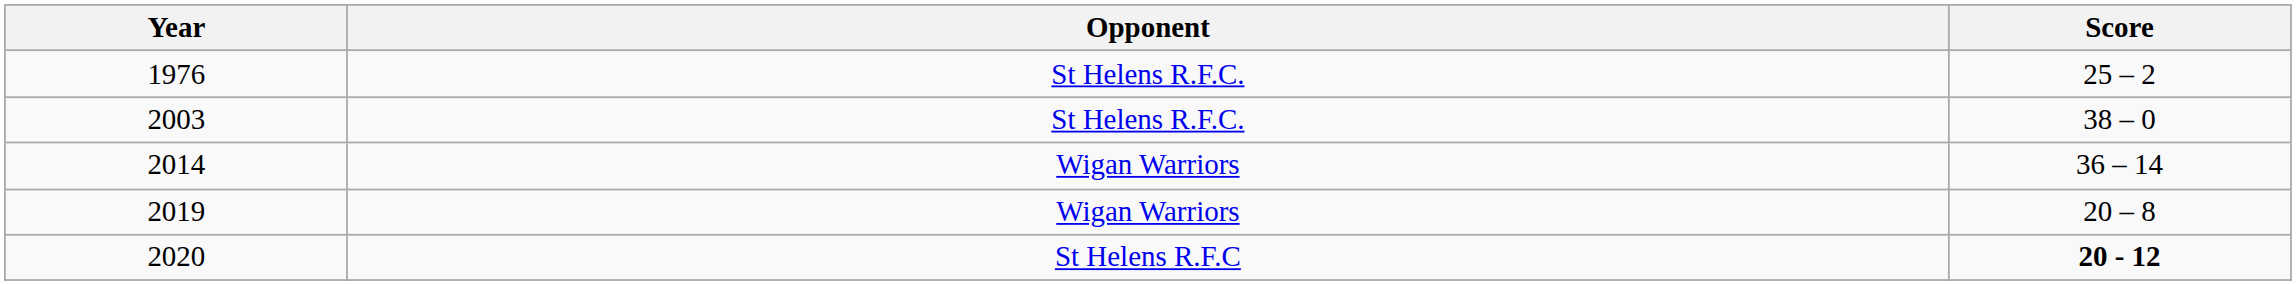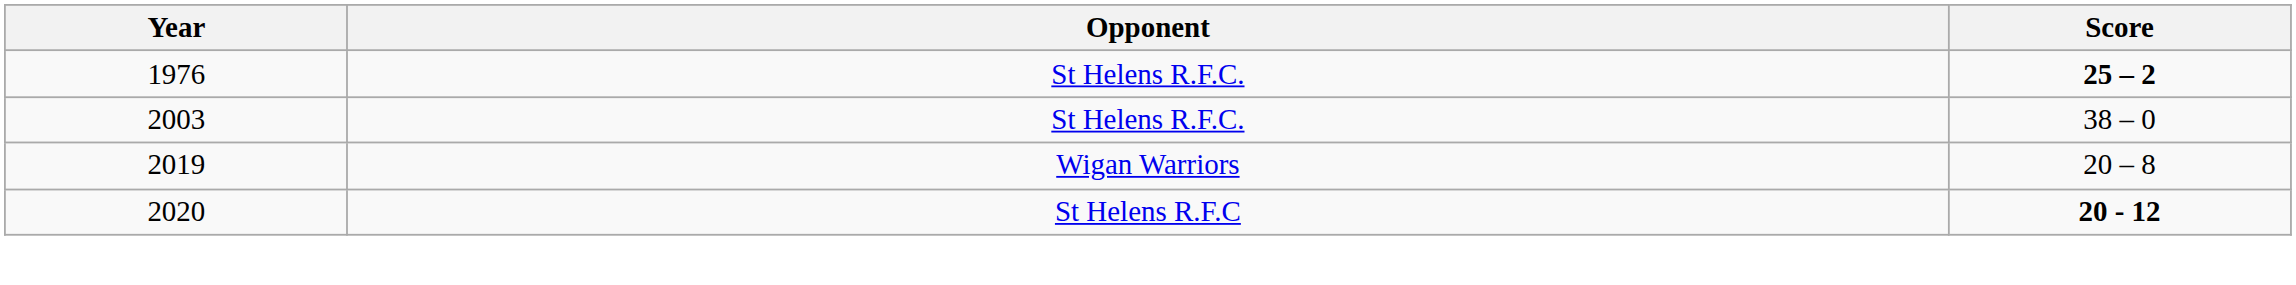 <table class="wikitable" width="100%" style="text-align: center;">
 <tr>
 <th width="15%">Year</th>
 <th width="70%">Opponent</th>
 <th width="15%">Score</th>
 </tr>
 <tr>
 <td>1976</td>
 <td><a href='#'>St Helens R.F.C.</a></td>
-<td>25 – 2</td>
+<td><strong>25 – 2</strong></td>
 </tr>
 <tr>
 <td>2003</td>
 <td><a href='#'>St Helens R.F.C.</a></td>
 <td>38 – 0</td>
-</tr>
-<tr>
-<td>2014</td>
-<td><a href='#'>Wigan Warriors</a></td>
-<td>36 – 14</td>
 </tr>
 <tr>
 <td>2019</td>
 <td><a href='#'>Wigan Warriors</a></td>
 <td>20 – 8</td>
 </tr>
 <tr>
 <td>2020</td>
 <td><a href='#'>St Helens R.F.C</a></td>
 <td><strong>20 - 12</strong></td>
 </tr>
 </table>
